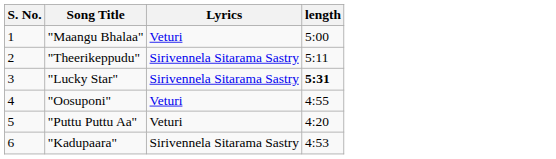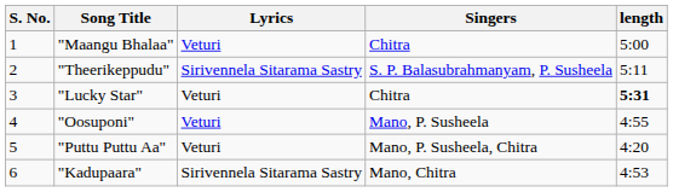 <table class="wikitable">
 <tr>
 <th>S. No.</th>
 <th>Song Title</th>
 <th>Lyrics</th>
+<th>Singers</th>
 <th>length</th>
 </tr>
 <tr>
 <td>1</td>
 <td>"Maangu Bhalaa"</td>
 <td><a href='#'>Veturi</a></td>
+<td><a href='#'>Chitra</a></td>
 <td>5:00</td>
 </tr>
 <tr>
 <td>2</td>
 <td>"Theerikeppudu"</td>
 <td><a href='#'>Sirivennela Sitarama Sastry</a></td>
+<td><a href='#'>S. P. Balasubrahmanyam</a>, <a href='#'>P. Susheela</a></td>
 <td>5:11</td>
 </tr>
 <tr>
 <td>3</td>
 <td>"Lucky Star"</td>
-<td><a href='#'>Sirivennela Sitarama Sastry</a></td>
+<td>Veturi</td>
+<td>Chitra</td>
 <td><strong>5:31</strong></td>
 </tr>
 <tr>
 <td>4</td>
 <td>"Oosuponi"</td>
 <td><a href='#'>Veturi</a></td>
+<td><a href='#'>Mano</a>, P. Susheela</td>
 <td>4:55</td>
 </tr>
 <tr>
 <td>5</td>
 <td>"Puttu Puttu Aa"</td>
 <td>Veturi</td>
+<td>Mano, P. Susheela, Chitra</td>
 <td>4:20</td>
 </tr>
 <tr>
 <td>6</td>
 <td>"Kadupaara"</td>
 <td>Sirivennela Sitarama Sastry</td>
+<td>Mano, Chitra</td>
 <td>4:53</td>
 </tr>
 </table>
